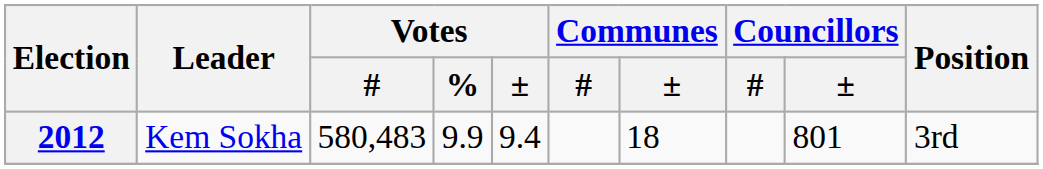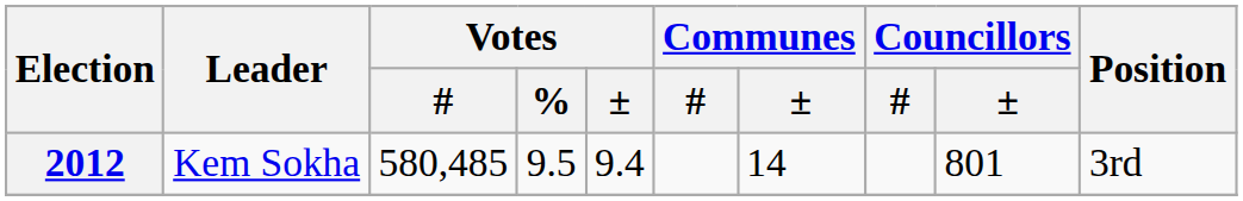 <table class="wikitable">
 <tr>
 <th rowspan=2>Election</th>
 <th rowspan=2>Leader</th>
 <th colspan=3>Votes</th>
 <th colspan=2><a href='#'>Communes</a></th>
 <th colspan=2><a href='#'>Councillors</a></th>
 <th rowspan=2>Position</th>
 </tr>
 <tr>
 <th>#</th>
 <th>%</th>
 <th>±</th>
 <th>#</th>
 <th>±</th>
 <th>#</th>
 <th>±</th>
 </tr>
 <tr>
 <th><a href='#'>2012</a></th>
 <td><a href='#'>Kem Sokha</a></td>
-<td>580,483</td>
-<td>9.9</td>
+<td>580,485</td>
+<td>9.5</td>
 <td>9.4</td>
 <td></td>
-<td>18</td>
+<td>14</td>
 <td></td>
 <td>801</td>
 <td> 3rd</td>
 </tr>
 <tr>
 </tr>
 </table>
